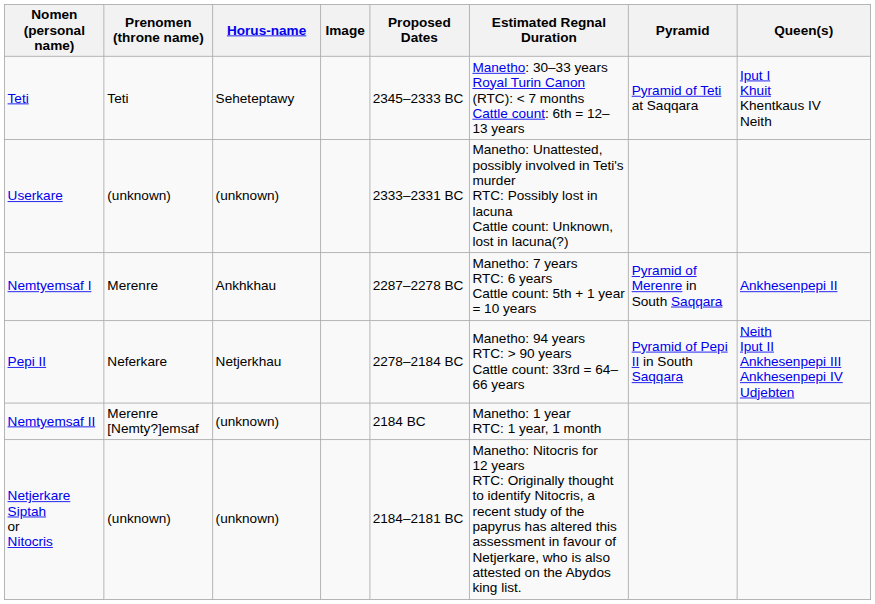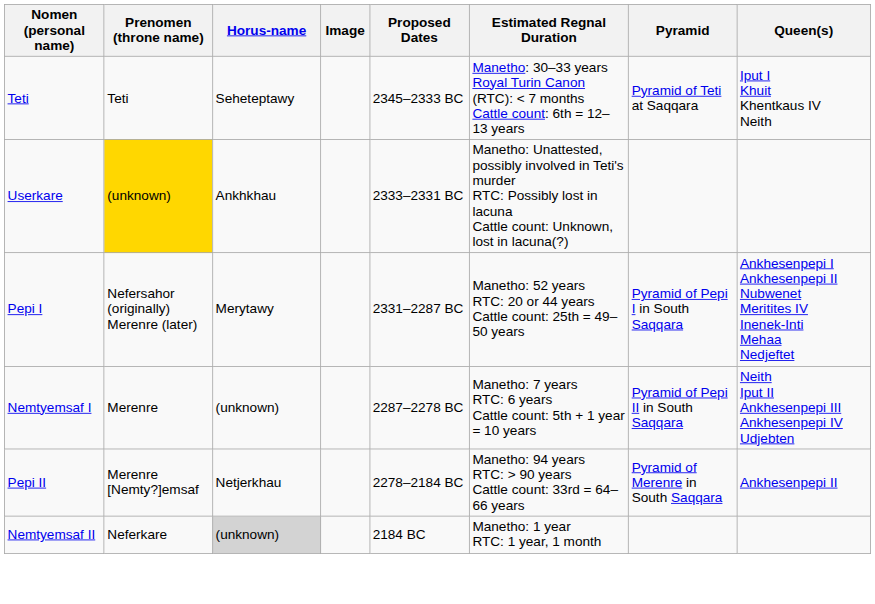 <table class="wikitable">
 <tr>
 <th style="width:110px">Nomen (personal name)</th>
 <th style="width:120px">Prenomen (throne name)</th>
 <th style="width:120px"><a href='#'>Horus-name</a></th>
 <th style="width:50px">Image</th>
 <th style="width:110px">Proposed Dates</th>
 <th style="width:180px">Estimated Regnal Duration</th>
 <th style="width:120px">Pyramid</th>
 <th style="width:150px">Queen(s)</th>
 </tr>
 <tr>
 <td><a href='#'>Teti</a></td>
 <td>Teti</td>
 <td>Seheteptawy</td>
 <td></td>
 <td>2345–2333 BC</td>
 <td><a href='#'>Manetho</a>: 30–33 years<br><a href='#'>Royal Turin Canon</a> (RTC): < 7 months<br><a href='#'>Cattle count</a>: 6th = 12–13 years</td>
 <td><a href='#'>Pyramid of Teti</a> at Saqqara</td>
 <td><a href='#'>Iput I</a><br><a href='#'>Khuit</a><br>Khentkaus IV<br>Neith</td>
 </tr>
 <tr>
 <td><a href='#'>Userkare</a></td>
-<td>(unknown)</td>
-<td>(unknown)</td>
+<td style="background: gold;">(unknown)</td>
+<td>Ankhkhau</td>
 <td></td>
 <td>2333–2331 BC</td>
 <td>Manetho: Unattested, possibly involved in Teti's murder<br>RTC: Possibly lost in lacuna<br>Cattle count: Unknown, lost in lacuna(?)</td>
 <td></td>
 <td></td>
 </tr>
 <tr>
+<td><a href='#'>Pepi I</a></td>
+<td>Nefersahor (originally)<br>Merenre (later)</td>
+<td>Merytawy</td>
+<td></td>
+<td>2331–2287 BC</td>
+<td>Manetho: 52 years<br>RTC: 20 or 44 years<br>Cattle count: 25th = 49–50 years</td>
+<td><a href='#'>Pyramid of Pepi I</a> in South <a href='#'>Saqqara</a></td>
+<td><a href='#'>Ankhesenpepi I</a><br><a href='#'>Ankhesenpepi II</a><br><a href='#'>Nubwenet</a><br><a href='#'>Meritites IV</a><br><a href='#'>Inenek-Inti</a><br><a href='#'>Mehaa</a><br><a href='#'>Nedjeftet</a></td>
+</tr>
+<tr>
 <td><a href='#'>Nemtyemsaf I</a></td>
 <td>Merenre</td>
-<td>Ankhkhau</td>
+<td>(unknown)</td>
 <td></td>
 <td>2287–2278 BC</td>
 <td>Manetho: 7 years<br>RTC: 6 years<br>Cattle count: 5th + 1 year = 10 years</td>
+<td><a href='#'>Pyramid of Pepi II</a> in South <a href='#'>Saqqara</a></td>
+<td><a href='#'>Neith</a><br><a href='#'>Iput II</a><br><a href='#'>Ankhesenpepi III</a><br><a href='#'>Ankhesenpepi IV</a><br><a href='#'>Udjebten</a></td>
+</tr>
+<tr>
+<td><a href='#'>Pepi II</a></td>
+<td>Merenre [Nemty?]emsaf</td>
+<td>Netjerkhau</td>
+<td></td>
+<td>2278–2184 BC</td>
+<td>Manetho: 94 years<br>RTC: > 90 years<br>Cattle count: 33rd = 64–66 years</td>
 <td><a href='#'>Pyramid of Merenre</a> in South <a href='#'>Saqqara</a></td>
 <td><a href='#'>Ankhesenpepi II</a></td>
 </tr>
 <tr>
-<td><a href='#'>Pepi II</a></td>
+<td><a href='#'>Nemtyemsaf II</a></td>
 <td>Neferkare</td>
-<td>Netjerkhau</td>
-<td></td>
-<td>2278–2184 BC</td>
-<td>Manetho: 94 years<br>RTC: > 90 years<br>Cattle count: 33rd = 64–66 years</td>
-<td><a href='#'>Pyramid of Pepi II</a> in South <a href='#'>Saqqara</a></td>
-<td><a href='#'>Neith</a><br><a href='#'>Iput II</a><br><a href='#'>Ankhesenpepi III</a><br><a href='#'>Ankhesenpepi IV</a><br><a href='#'>Udjebten</a></td>
-</tr>
-<tr>
-<td><a href='#'>Nemtyemsaf II</a></td>
-<td>Merenre [Nemty?]emsaf</td>
-<td>(unknown)</td>
+<td style="background: lightgrey;">(unknown)</td>
 <td></td>
 <td>2184 BC</td>
 <td>Manetho: 1 year<br>RTC: 1 year, 1 month</td>
 <td></td>
 <td></td>
 </tr>
-<tr>
-<td><a href='#'>Netjerkare Siptah</a><br>or<br><a href='#'>Nitocris</a></td>
-<td>(unknown)</td>
-<td>(unknown)</td>
-<td></td>
-<td>2184–2181 BC</td>
-<td>Manetho: Nitocris for 12 years<br>RTC: Originally thought to identify Nitocris, a recent study of the papyrus has altered this assessment in favour of Netjerkare, who is also attested on the Abydos king list.</td>
-<td></td>
-<td></td>
-</tr>
 </table>
